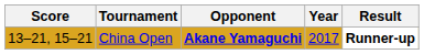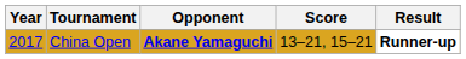 <table class="sortable wikitable" style="font-size: 90%;">
 <tr>
-<th>Score</th>
+<th>Year</th>
 <th>Tournament</th>
 <th>Opponent</th>
-<th>Year</th>
+<th>Score</th>
 <th>Result</th>
 </tr>
 <tr style="background:#DAA520">
-<td align="left">13–21, 15–21</td>
+<td align="center"><a href='#'>2017</a></td>
 <td align="left"><a href='#'>China Open</a></td>
 <td align="left"><strong> <a href='#'>Akane Yamaguchi</a></strong></td>
-<td align="center"><a href='#'>2017</a></td>
+<td align="left">13–21, 15–21</td>
 <td style="text-align:left; background:white"> <strong>Runner-up</strong></td>
 </tr>
 </table>
